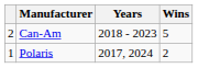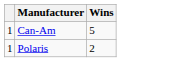 <table class="wikitable">
 <tr>
 <th></th>
 <th>Manufacturer</th>
-<th>Years</th>
 <th>Wins</th>
 </tr>
 <tr>
-<td>2</td>
+<td>1</td>
 <td> <a href='#'>Can-Am</a></td>
-<td>2018 - 2023</td>
 <td>5</td>
 </tr>
 <tr>
 <td>1</td>
 <td> <a href='#'>Polaris</a></td>
-<td>2017, 2024</td>
 <td>2</td>
 </tr>
 </table>
